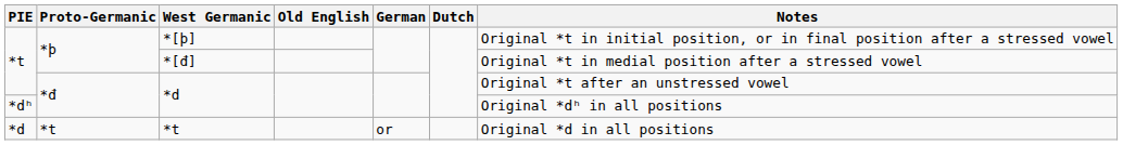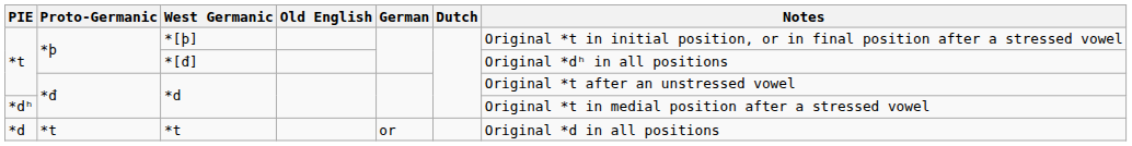 <table class="wikitable">
 <tr>
 <th>PIE</th>
 <th>Proto-Germanic</th>
 <th>West Germanic</th>
 <th>Old English</th>
 <th>German</th>
 <th>Dutch</th>
 <th>Notes</th>
 </tr>
 <tr>
 <td rowspan=3>*t</td>
 <td rowspan=2>*þ</td>
 <td>*[þ]</td>
 <td></td>
 <td rowspan=2></td>
 <td rowspan=4></td>
 <td>Original *t in initial position, or in final position after a stressed vowel</td>
 </tr>
 <tr>
 <td>*[đ]</td>
 <td></td>
-<td>Original *t in medial position after a stressed vowel</td>
+<td>Original *dʰ in all positions</td>
 </tr>
 <tr>
 <td rowspan=2>*đ</td>
 <td rowspan=2>*d</td>
 <td rowspan=2></td>
 <td rowspan=2></td>
 <td>Original *t after an unstressed vowel</td>
 </tr>
 <tr>
 <td>*dʰ</td>
-<td>Original *dʰ in all positions</td>
+<td>Original *t in medial position after a stressed vowel</td>
 </tr>
 <tr>
 <td>*d</td>
 <td>*t</td>
 <td>*t</td>
 <td></td>
 <td> or </td>
 <td></td>
 <td>Original *d in all positions</td>
 </tr>
 </table>
